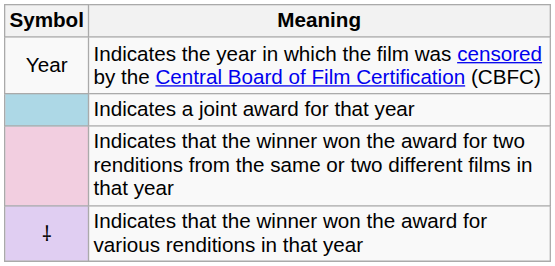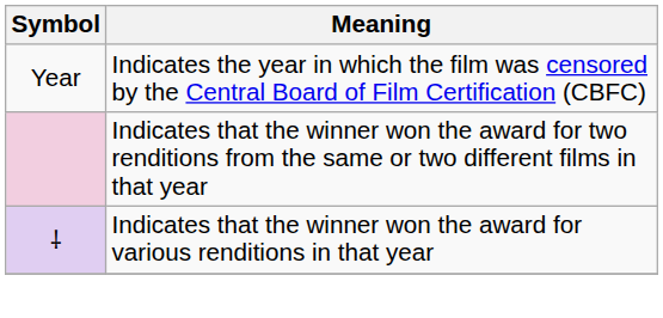 <table class="wikitable plainrowheaders" border="1">
 <tr>
 <th scope="col" style="width:50px">Symbol</th>
 <th scope="col" style="width:350px">Meaning</th>
 </tr>
 <tr>
 <td style="text-align:center;">Year</td>
 <td>Indicates the year in which the film was <a href='#'>censored</a> by the <a href='#'>Central Board of Film Certification</a> (CBFC)</td>
-</tr>
-<tr>
-<td align=center style="background-color:#ADD8E6"></td>
-<td>Indicates a joint award for that year</td>
 </tr>
 <tr>
 <td style="text-align:center; background:#F2CEE0;"></td>
 <td>Indicates that the winner won the award for two renditions from the same or two different films in that year</td>
 </tr>
 <tr>
 <td style="text-align:center; background:#E0CEF2;">⸸</td>
 <td>Indicates that the winner won the award for various renditions in that year</td>
 </tr>
 <tr>
 </tr>
 </table>
